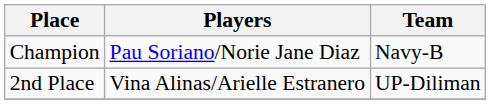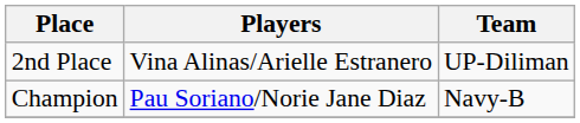 <table class="wikitable" style="text-align:left; line-height:16px; width:auto;">
 <tr>
 <th>Place</th>
 <th>Players</th>
 <th>Team</th>
 </tr>
 <tr>
+<td>2nd Place</td>
+<td>Vina Alinas/Arielle Estranero</td>
+<td>UP-Diliman</td>
+</tr>
+<tr>
 <td>Champion</td>
 <td><a href='#'>Pau Soriano</a>/Norie Jane Diaz</td>
 <td>Navy-B</td>
 </tr>
 <tr>
-<td>2nd Place</td>
-<td>Vina Alinas/Arielle Estranero</td>
-<td>UP-Diliman</td>
-</tr>
-<tr>
 </tr>
 </table>
